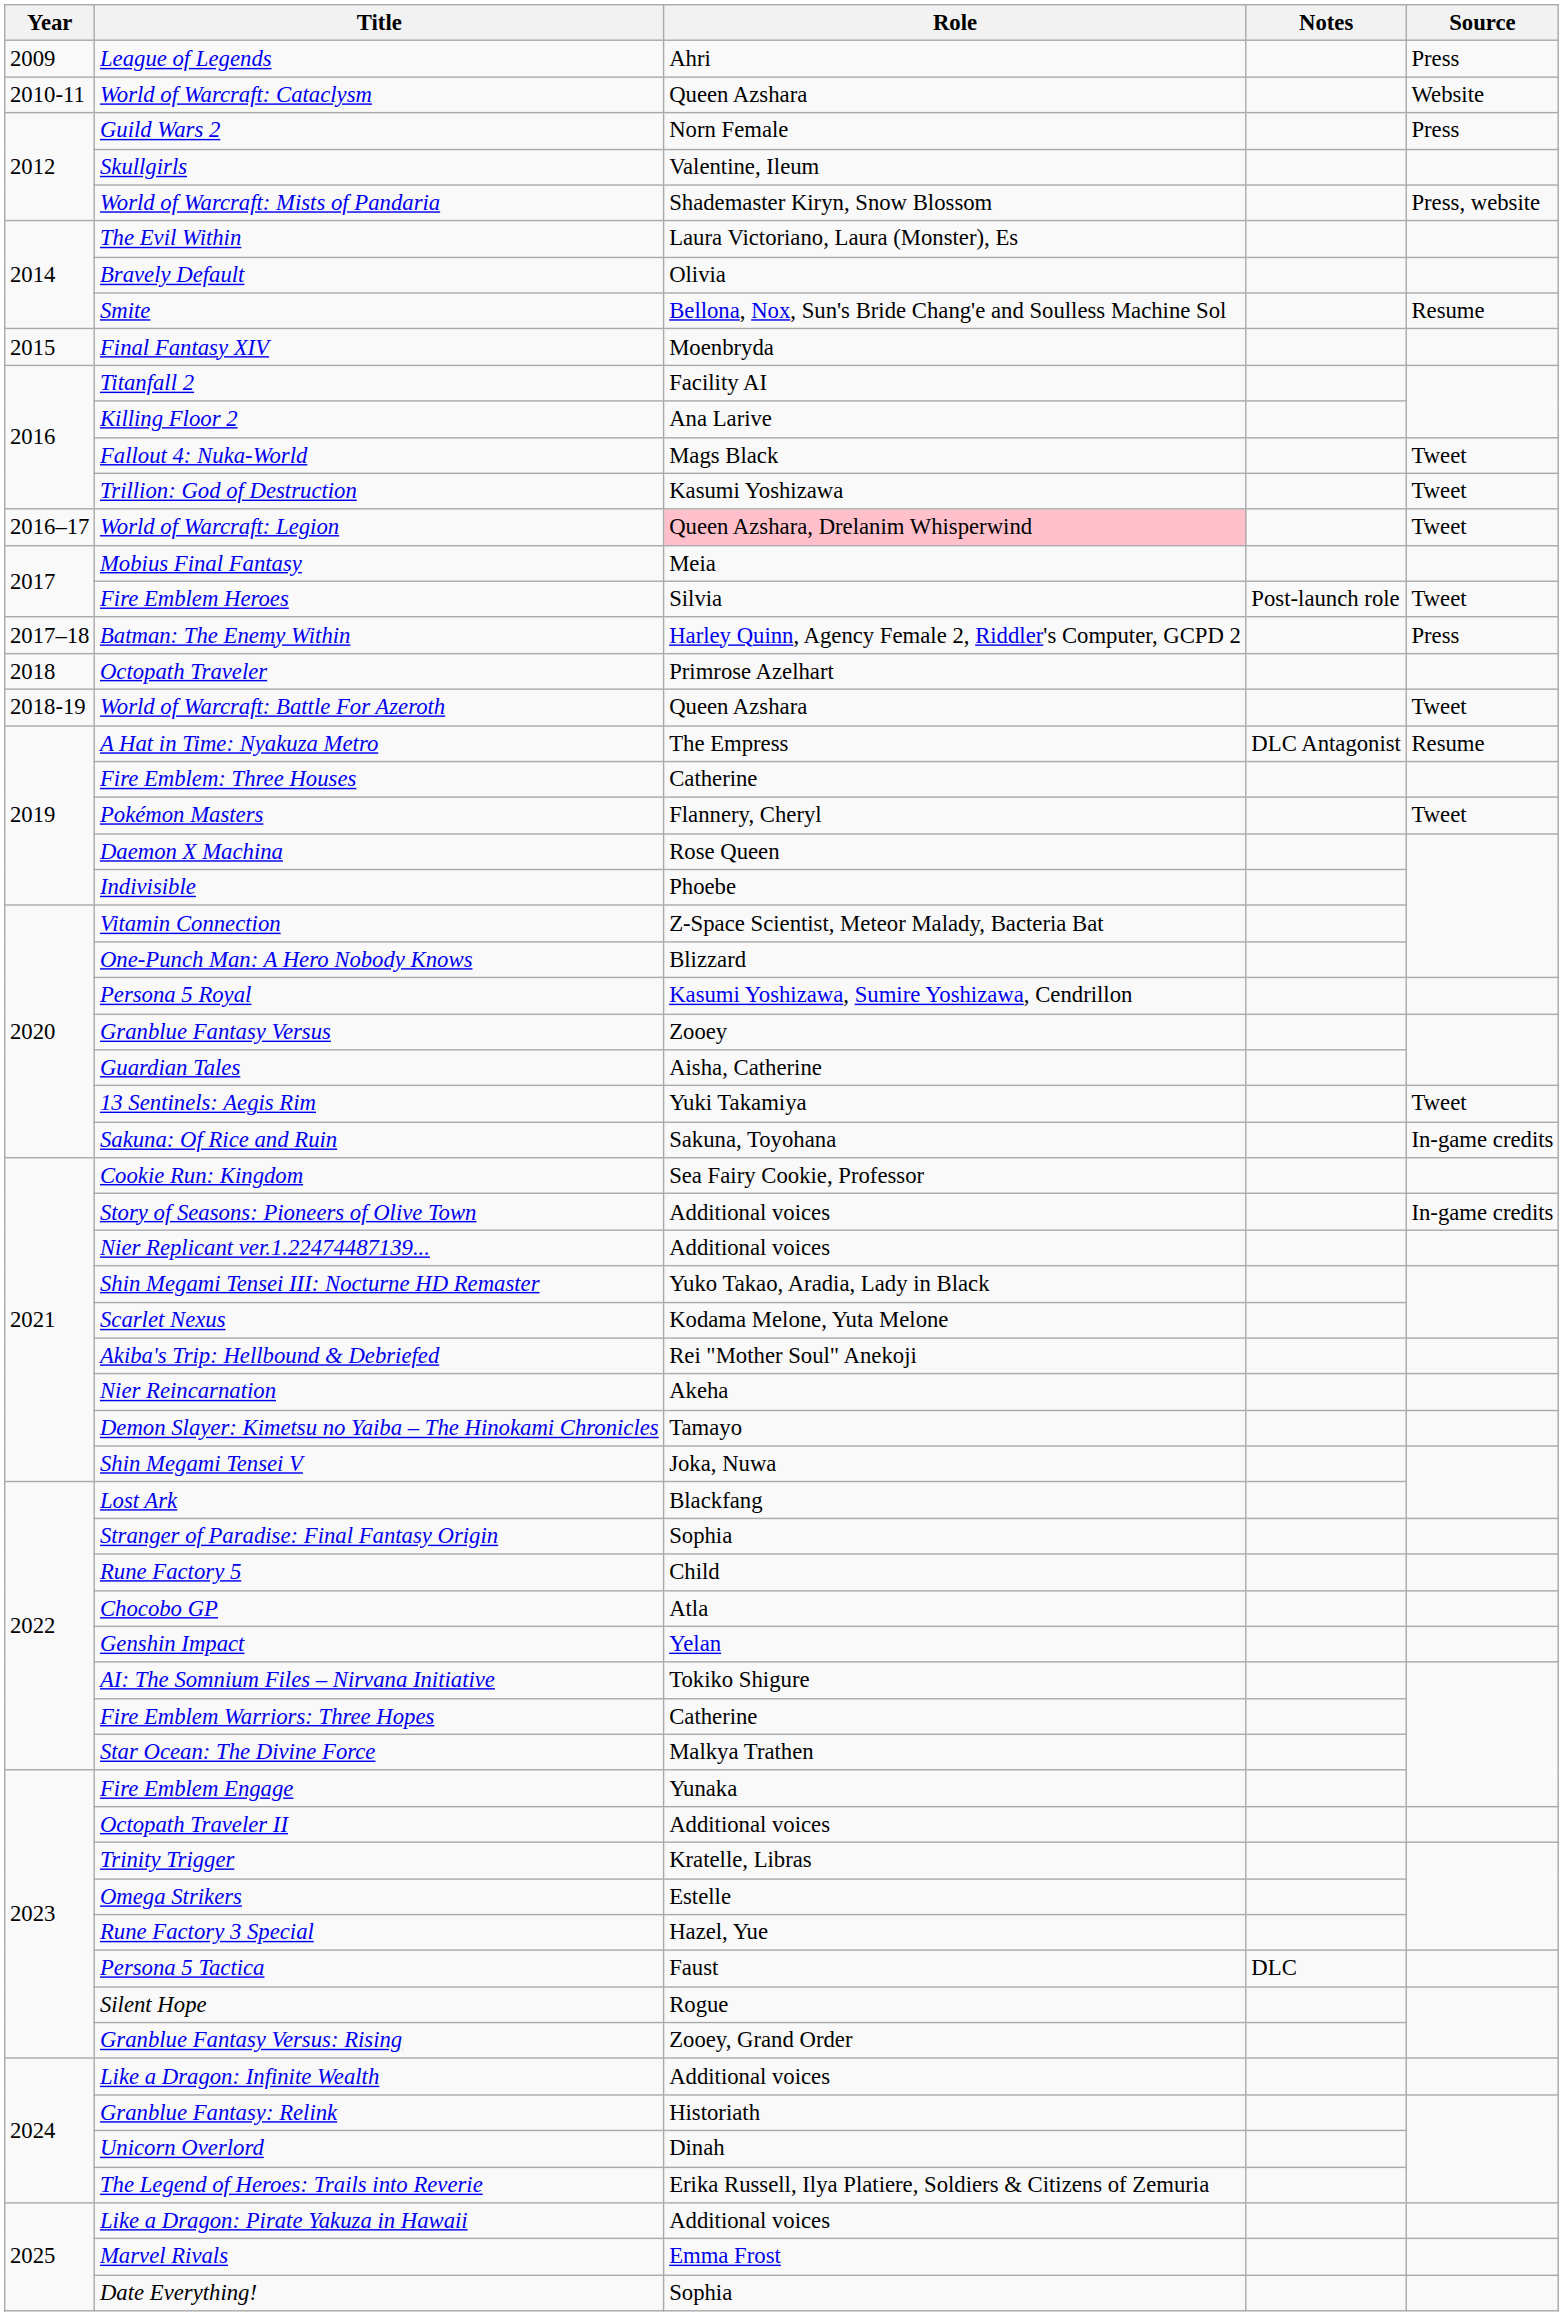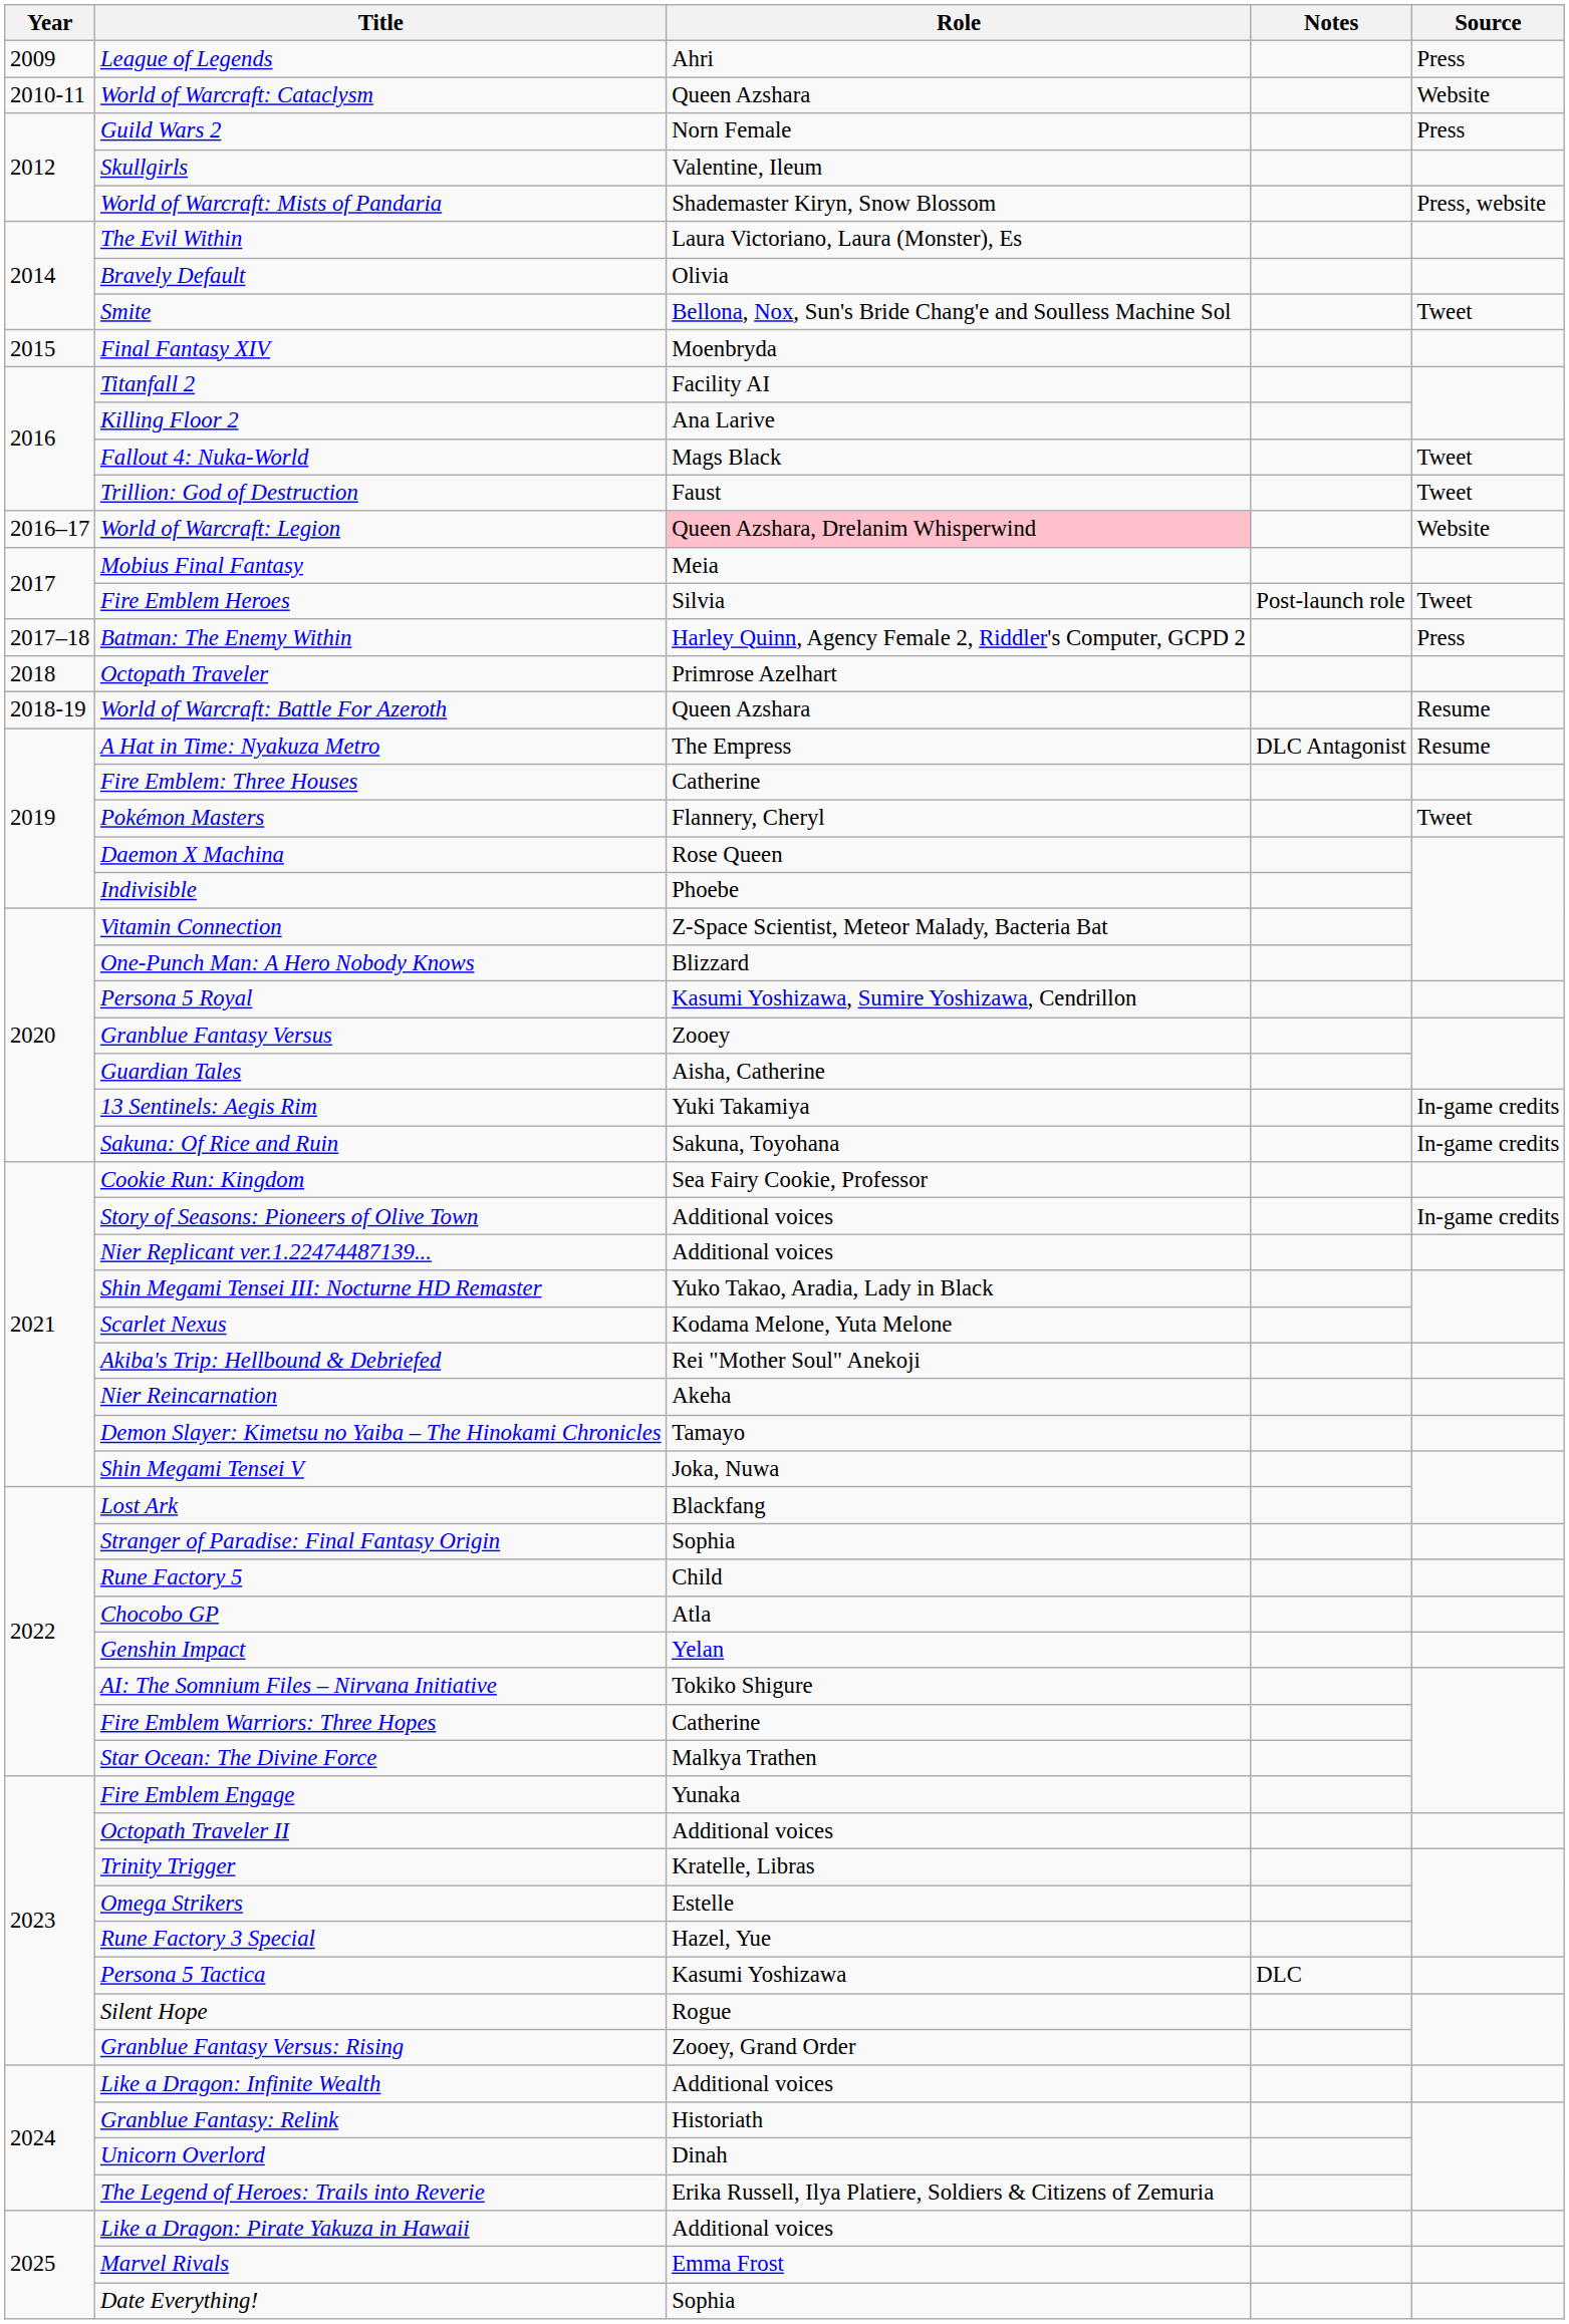 <table class="wikitable sortable plainrowheaders">
 <tr>
 <th>Year</th>
 <th>Title</th>
 <th>Role</th>
 <th class="unsortable">Notes</th>
 <th class="unsortable">Source</th>
 </tr>
 <tr>
 <td>2009</td>
 <td><em><a href='#'>League of Legends</a></em></td>
 <td>Ahri</td>
 <td></td>
 <td>Press</td>
 </tr>
 <tr>
 <td>2010-11</td>
 <td><em><a href='#'>World of Warcraft: Cataclysm</a></em></td>
 <td>Queen Azshara</td>
 <td></td>
 <td>Website</td>
 </tr>
 <tr>
 <td rowspan=3>2012</td>
 <td><em><a href='#'>Guild Wars 2</a></em></td>
 <td>Norn Female</td>
 <td></td>
 <td>Press</td>
 </tr>
 <tr>
 <td><em><a href='#'>Skullgirls</a></em></td>
 <td>Valentine, Ileum</td>
 <td></td>
 <td></td>
 </tr>
 <tr>
 <td><em><a href='#'>World of Warcraft: Mists of Pandaria</a></em></td>
 <td>Shademaster Kiryn, Snow Blossom</td>
 <td></td>
 <td>Press, website</td>
 </tr>
 <tr>
 <td rowspan=3>2014</td>
 <td><em><a href='#'>The Evil Within</a></em></td>
 <td>Laura Victoriano, Laura (Monster), Es</td>
 <td></td>
 <td></td>
 </tr>
 <tr>
 <td><em><a href='#'>Bravely Default</a></em></td>
 <td>Olivia</td>
 <td></td>
 <td></td>
 </tr>
 <tr>
 <td><em><a href='#'>Smite</a></em></td>
 <td><a href='#'>Bellona</a>, <a href='#'>Nox</a>, Sun's Bride Chang'e and Soulless Machine Sol</td>
 <td></td>
-<td>Resume</td>
+<td>Tweet</td>
 </tr>
 <tr>
 <td>2015</td>
 <td><em><a href='#'>Final Fantasy XIV</a></em></td>
 <td>Moenbryda</td>
 <td></td>
 <td></td>
 </tr>
 <tr>
 <td rowspan="4">2016</td>
 <td><em><a href='#'>Titanfall 2</a></em></td>
 <td>Facility AI</td>
 <td></td>
 <td rowspan="2"></td>
 </tr>
 <tr>
 <td><em><a href='#'>Killing Floor 2</a></em></td>
 <td>Ana Larive</td>
 <td></td>
 </tr>
 <tr>
 <td><em><a href='#'>Fallout 4: Nuka-World</a></em></td>
 <td>Mags Black</td>
 <td></td>
 <td>Tweet</td>
 </tr>
 <tr>
 <td><em><a href='#'>Trillion: God of Destruction</a></em></td>
-<td>Kasumi Yoshizawa</td>
+<td>Faust</td>
 <td></td>
 <td>Tweet</td>
 </tr>
 <tr>
 <td>2016–17</td>
 <td><em><a href='#'>World of Warcraft: Legion</a></em></td>
 <td style="background: pink;">Queen Azshara, Drelanim Whisperwind</td>
 <td></td>
-<td>Tweet</td>
+<td>Website</td>
 </tr>
 <tr>
 <td rowspan=2>2017</td>
 <td><em><a href='#'>Mobius Final Fantasy</a></em></td>
 <td>Meia</td>
 <td></td>
 <td></td>
 </tr>
 <tr>
 <td><em><a href='#'>Fire Emblem Heroes</a></em></td>
 <td>Silvia</td>
 <td>Post-launch role</td>
 <td>Tweet</td>
 </tr>
 <tr>
 <td>2017–18</td>
 <td><em><a href='#'>Batman: The Enemy Within</a></em></td>
 <td><a href='#'>Harley Quinn</a>, Agency Female 2, <a href='#'>Riddler</a>'s Computer, GCPD 2</td>
 <td></td>
 <td>Press</td>
 </tr>
 <tr>
 <td>2018</td>
 <td><em><a href='#'>Octopath Traveler</a></em></td>
 <td>Primrose Azelhart</td>
 <td></td>
 <td></td>
 </tr>
 <tr>
 <td>2018-19</td>
 <td><a href='#'><em>World of Warcraft: Battle For Azeroth</em></a></td>
 <td>Queen Azshara</td>
 <td></td>
-<td>Tweet</td>
+<td>Resume</td>
 </tr>
 <tr>
 <td rowspan="5">2019</td>
 <td><em><a href='#'>A Hat in Time: Nyakuza Metro</a></em></td>
 <td>The Empress</td>
 <td>DLC Antagonist</td>
 <td>Resume</td>
 </tr>
 <tr>
 <td><em><a href='#'>Fire Emblem: Three Houses</a></em></td>
 <td>Catherine</td>
 <td></td>
 <td></td>
 </tr>
 <tr>
 <td><em><a href='#'>Pokémon Masters</a></em></td>
 <td>Flannery, Cheryl</td>
 <td></td>
 <td>Tweet</td>
 </tr>
 <tr>
 <td><em><a href='#'>Daemon X Machina</a></em></td>
 <td>Rose Queen</td>
 <td></td>
 <td rowspan="4"></td>
 </tr>
 <tr>
 <td><em><a href='#'>Indivisible</a></em></td>
 <td>Phoebe</td>
 <td></td>
 </tr>
 <tr>
 <td rowspan="7">2020</td>
 <td><em><a href='#'>Vitamin Connection</a></em></td>
 <td>Z-Space Scientist, Meteor Malady, Bacteria Bat</td>
 <td></td>
 </tr>
 <tr>
 <td><em><a href='#'>One-Punch Man: A Hero Nobody Knows</a></em></td>
 <td>Blizzard</td>
 <td></td>
 </tr>
 <tr>
 <td><em><a href='#'>Persona 5 Royal</a></em></td>
 <td><a href='#'>Kasumi Yoshizawa</a>, <a href='#'>Sumire Yoshizawa</a>, Cendrillon</td>
 <td></td>
 <td></td>
 </tr>
 <tr>
 <td><em><a href='#'>Granblue Fantasy Versus</a></em></td>
 <td>Zooey</td>
 <td></td>
 <td rowspan="2"></td>
 </tr>
 <tr>
 <td><em><a href='#'>Guardian Tales</a></em></td>
 <td>Aisha, Catherine</td>
 <td></td>
 </tr>
 <tr>
 <td><em><a href='#'>13 Sentinels: Aegis Rim</a></em></td>
 <td>Yuki Takamiya</td>
 <td></td>
-<td>Tweet</td>
+<td>In-game credits</td>
 </tr>
 <tr>
 <td><em><a href='#'>Sakuna: Of Rice and Ruin</a></em></td>
 <td>Sakuna, Toyohana</td>
 <td></td>
 <td>In-game credits</td>
 </tr>
 <tr>
 <td rowspan=9>2021</td>
 <td><em><a href='#'>Cookie Run: Kingdom</a></em></td>
 <td>Sea Fairy Cookie, Professor</td>
 <td></td>
 <td></td>
 </tr>
 <tr>
 <td><em><a href='#'>Story of Seasons: Pioneers of Olive Town</a></em></td>
 <td>Additional voices</td>
 <td></td>
 <td>In-game credits</td>
 </tr>
 <tr>
 <td><em><a href='#'>Nier Replicant ver.1.22474487139...</a></em></td>
 <td>Additional voices</td>
 <td></td>
 <td></td>
 </tr>
 <tr>
 <td><em><a href='#'>Shin Megami Tensei III: Nocturne HD Remaster</a></em></td>
 <td>Yuko Takao, Aradia, Lady in Black</td>
 <td></td>
 <td rowspan="2"></td>
 </tr>
 <tr>
 <td><em><a href='#'>Scarlet Nexus</a></em></td>
 <td>Kodama Melone, Yuta Melone</td>
 <td></td>
 </tr>
 <tr>
 <td><em><a href='#'>Akiba's Trip: Hellbound & Debriefed</a></em></td>
 <td>Rei "Mother Soul" Anekoji</td>
 <td></td>
 <td></td>
 </tr>
 <tr>
 <td><em><a href='#'>Nier Reincarnation</a></em></td>
 <td>Akeha</td>
 <td></td>
 <td></td>
 </tr>
 <tr>
 <td><em><a href='#'>Demon Slayer: Kimetsu no Yaiba – The Hinokami Chronicles</a></em></td>
 <td>Tamayo</td>
 <td></td>
 <td></td>
 </tr>
 <tr>
 <td><em><a href='#'>Shin Megami Tensei V</a></em></td>
 <td>Joka, Nuwa</td>
 <td></td>
 <td rowspan="2"></td>
 </tr>
 <tr>
 <td rowspan="8">2022</td>
 <td><em><a href='#'>Lost Ark</a></em></td>
 <td>Blackfang</td>
 <td></td>
 </tr>
 <tr>
 <td><em><a href='#'>Stranger of Paradise: Final Fantasy Origin</a></em></td>
 <td>Sophia</td>
 <td></td>
 <td></td>
 </tr>
 <tr>
 <td><em><a href='#'>Rune Factory 5</a></em></td>
 <td>Child</td>
 <td></td>
 <td></td>
 </tr>
 <tr>
 <td><em><a href='#'>Chocobo GP</a></em></td>
 <td>Atla</td>
 <td> </td>
 <td></td>
 </tr>
 <tr>
 <td><em><a href='#'>Genshin Impact</a></em></td>
 <td><a href='#'>Yelan</a></td>
 <td></td>
 <td></td>
 </tr>
 <tr>
 <td><em><a href='#'>AI: The Somnium Files – Nirvana Initiative</a></em></td>
 <td>Tokiko Shigure</td>
 <td></td>
 <td rowspan="4"></td>
 </tr>
 <tr>
 <td><em><a href='#'>Fire Emblem Warriors: Three Hopes</a></em></td>
 <td>Catherine</td>
 <td></td>
 </tr>
 <tr>
 <td><em><a href='#'>Star Ocean: The Divine Force</a></em></td>
 <td>Malkya Trathen</td>
 <td></td>
 </tr>
 <tr>
 <td rowspan="8">2023</td>
 <td><em><a href='#'>Fire Emblem Engage</a></em></td>
 <td>Yunaka</td>
 <td></td>
 </tr>
 <tr>
 <td><em><a href='#'>Octopath Traveler II</a></em></td>
 <td>Additional voices</td>
 <td></td>
 <td></td>
 </tr>
 <tr>
 <td><em><a href='#'>Trinity Trigger</a></em></td>
 <td>Kratelle, Libras</td>
 <td></td>
 <td rowspan="3"></td>
 </tr>
 <tr>
 <td><em><a href='#'>Omega Strikers</a></em></td>
 <td>Estelle</td>
 <td></td>
 </tr>
 <tr>
 <td><em><a href='#'>Rune Factory 3 Special</a></em></td>
 <td>Hazel, Yue</td>
 <td></td>
 </tr>
 <tr>
 <td><em><a href='#'>Persona 5 Tactica</a></em></td>
-<td>Faust</td>
+<td>Kasumi Yoshizawa</td>
 <td>DLC</td>
 <td></td>
 </tr>
 <tr>
 <td><em>Silent Hope</em></td>
 <td>Rogue</td>
 <td></td>
 <td rowspan="2"></td>
 </tr>
 <tr>
 <td><em><a href='#'>Granblue Fantasy Versus: Rising</a></em></td>
 <td>Zooey, Grand Order</td>
 <td></td>
 </tr>
 <tr>
 <td rowspan="4">2024</td>
 <td><em><a href='#'>Like a Dragon: Infinite Wealth</a></em></td>
 <td>Additional voices</td>
 <td></td>
 <td></td>
 </tr>
 <tr>
 <td><em><a href='#'>Granblue Fantasy: Relink</a></em></td>
 <td>Historiath</td>
 <td></td>
 <td rowspan="3"></td>
 </tr>
 <tr>
 <td><em><a href='#'>Unicorn Overlord</a></em></td>
 <td>Dinah</td>
 <td></td>
 </tr>
 <tr>
 <td><em><a href='#'>The Legend of Heroes: Trails into Reverie</a></em></td>
 <td>Erika Russell, Ilya Platiere, Soldiers & Citizens of Zemuria</td>
 <td></td>
 </tr>
 <tr>
 <td rowspan="3">2025</td>
 <td><em><a href='#'>Like a Dragon: Pirate Yakuza in Hawaii</a></em></td>
 <td>Additional voices</td>
 <td></td>
 <td></td>
 </tr>
 <tr>
 <td><em><a href='#'>Marvel Rivals</a></em></td>
 <td><a href='#'>Emma Frost</a></td>
 <td></td>
 <td></td>
 </tr>
 <tr>
 <td><em>Date Everything!</em></td>
 <td>Sophia</td>
 <td></td>
 <td></td>
 </tr>
 </table>
